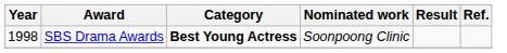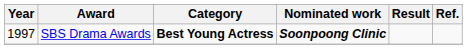 <table class="wikitable">
 <tr>
 <th>Year</th>
 <th>Award</th>
 <th>Category</th>
 <th>Nominated work</th>
 <th>Result</th>
 <th>Ref.</th>
 </tr>
 <tr>
-<td>1998</td>
+<td>1997</td>
 <td><a href='#'>SBS Drama Awards</a></td>
 <td><strong>Best Young Actress</strong></td>
-<td><em>Soonpoong Clinic</em></td>
+<td><strong><em>Soonpoong Clinic</em></strong></td>
 <td></td>
 <td></td>
 </tr>
 <tr>
 </tr>
 </table>
